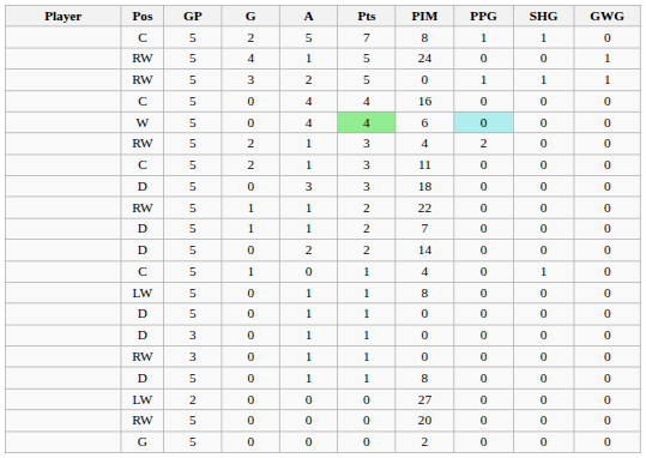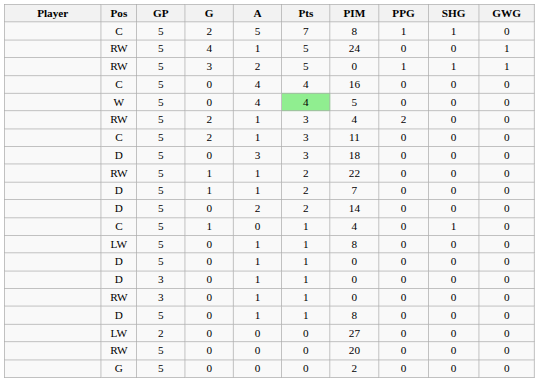 <table class="wikitable sortable" width="60%">
 <tr ALIGN="center">
 <th bgcolor="#DDDDFF" width="10%">Player</th>
 <th bgcolor="#DDDDFF" width="3%" title="Position">Pos</th>
 <th bgcolor="#DDDDFF" width="5%" title="Games played">GP</th>
 <th bgcolor="#DDDDFF" width="5%" title="Goals">G</th>
 <th bgcolor="#DDDDFF" width="5%" title="Assists">A</th>
 <th bgcolor="#DDDDFF" width="5%" title="Points">Pts</th>
 <th bgcolor="#DDDDFF" width="5%" title="Penalties in Minutes">PIM</th>
 <th bgcolor="#DDDDFF" width="5%" title="Power Play Goals">PPG</th>
 <th bgcolor="#DDDDFF" width="5%" title="Short-handed Goals">SHG</th>
 <th bgcolor="#DDDDFF" width="5%" title="Game-winning Goals">GWG</th>
 </tr>
 <tr align="center">
 <td align="right"></td>
 <td>C</td>
 <td>5</td>
 <td>2</td>
 <td>5</td>
 <td>7</td>
 <td>8</td>
 <td>1</td>
 <td>1</td>
 <td>0</td>
 </tr>
 <tr align="center">
 <td align="right"></td>
 <td>RW</td>
 <td>5</td>
 <td>4</td>
 <td>1</td>
 <td>5</td>
 <td>24</td>
 <td>0</td>
 <td>0</td>
 <td>1</td>
 </tr>
 <tr align="center">
 <td align="right"></td>
 <td>RW</td>
 <td>5</td>
 <td>3</td>
 <td>2</td>
 <td>5</td>
 <td>0</td>
 <td>1</td>
 <td>1</td>
 <td>1</td>
 </tr>
 <tr align="center">
 <td align="right"></td>
 <td>C</td>
 <td>5</td>
 <td>0</td>
 <td>4</td>
 <td>4</td>
 <td>16</td>
 <td>0</td>
 <td>0</td>
 <td>0</td>
 </tr>
 <tr align="center">
 <td align="right"></td>
 <td>W</td>
 <td>5</td>
 <td>0</td>
 <td>4</td>
 <td style="background: lightgreen;">4</td>
-<td>6</td>
-<td style="background: paleturquoise;">0</td>
+<td>5</td>
+<td>0</td>
 <td>0</td>
 <td>0</td>
 </tr>
 <tr align="center">
 <td align="right"></td>
 <td>RW</td>
 <td>5</td>
 <td>2</td>
 <td>1</td>
 <td>3</td>
 <td>4</td>
 <td>2</td>
 <td>0</td>
 <td>0</td>
 </tr>
 <tr align="center">
 <td align="right"></td>
 <td>C</td>
 <td>5</td>
 <td>2</td>
 <td>1</td>
 <td>3</td>
 <td>11</td>
 <td>0</td>
 <td>0</td>
 <td>0</td>
 </tr>
 <tr align="center">
 <td align="right"></td>
 <td>D</td>
 <td>5</td>
 <td>0</td>
 <td>3</td>
 <td>3</td>
 <td>18</td>
 <td>0</td>
 <td>0</td>
 <td>0</td>
 </tr>
 <tr align="center">
 <td align="right"></td>
 <td>RW</td>
 <td>5</td>
 <td>1</td>
 <td>1</td>
 <td>2</td>
 <td>22</td>
 <td>0</td>
 <td>0</td>
 <td>0</td>
 </tr>
 <tr align="center">
 <td align="right"></td>
 <td>D</td>
 <td>5</td>
 <td>1</td>
 <td>1</td>
 <td>2</td>
 <td>7</td>
 <td>0</td>
 <td>0</td>
 <td>0</td>
 </tr>
 <tr align="center">
 <td align="right"></td>
 <td>D</td>
 <td>5</td>
 <td>0</td>
 <td>2</td>
 <td>2</td>
 <td>14</td>
 <td>0</td>
 <td>0</td>
 <td>0</td>
 </tr>
 <tr align="center">
 <td align="right"></td>
 <td>C</td>
 <td>5</td>
 <td>1</td>
 <td>0</td>
 <td>1</td>
 <td>4</td>
 <td>0</td>
 <td>1</td>
 <td>0</td>
 </tr>
 <tr align="center">
 <td align="right"></td>
 <td>LW</td>
 <td>5</td>
 <td>0</td>
 <td>1</td>
 <td>1</td>
 <td>8</td>
 <td>0</td>
 <td>0</td>
 <td>0</td>
 </tr>
 <tr align="center">
 <td align="right"></td>
 <td>D</td>
 <td>5</td>
 <td>0</td>
 <td>1</td>
 <td>1</td>
 <td>0</td>
 <td>0</td>
 <td>0</td>
 <td>0</td>
 </tr>
 <tr align="center">
 <td align="right"></td>
 <td>D</td>
 <td>3</td>
 <td>0</td>
 <td>1</td>
 <td>1</td>
 <td>0</td>
 <td>0</td>
 <td>0</td>
 <td>0</td>
 </tr>
 <tr align="center">
 <td align="right"></td>
 <td>RW</td>
 <td>3</td>
 <td>0</td>
 <td>1</td>
 <td>1</td>
 <td>0</td>
 <td>0</td>
 <td>0</td>
 <td>0</td>
 </tr>
 <tr align="center">
 <td align="right"></td>
 <td>D</td>
 <td>5</td>
 <td>0</td>
 <td>1</td>
 <td>1</td>
 <td>8</td>
 <td>0</td>
 <td>0</td>
 <td>0</td>
 </tr>
 <tr align="center">
 <td align="right"></td>
 <td>LW</td>
 <td>2</td>
 <td>0</td>
 <td>0</td>
 <td>0</td>
 <td>27</td>
 <td>0</td>
 <td>0</td>
 <td>0</td>
 </tr>
 <tr align="center">
 <td align="right"></td>
 <td>RW</td>
 <td>5</td>
 <td>0</td>
 <td>0</td>
 <td>0</td>
 <td>20</td>
 <td>0</td>
 <td>0</td>
 <td>0</td>
 </tr>
 <tr align="center">
 <td align="right"></td>
 <td>G</td>
 <td>5</td>
 <td>0</td>
 <td>0</td>
 <td>0</td>
 <td>2</td>
 <td>0</td>
 <td>0</td>
 <td>0</td>
 </tr>
 </table>
